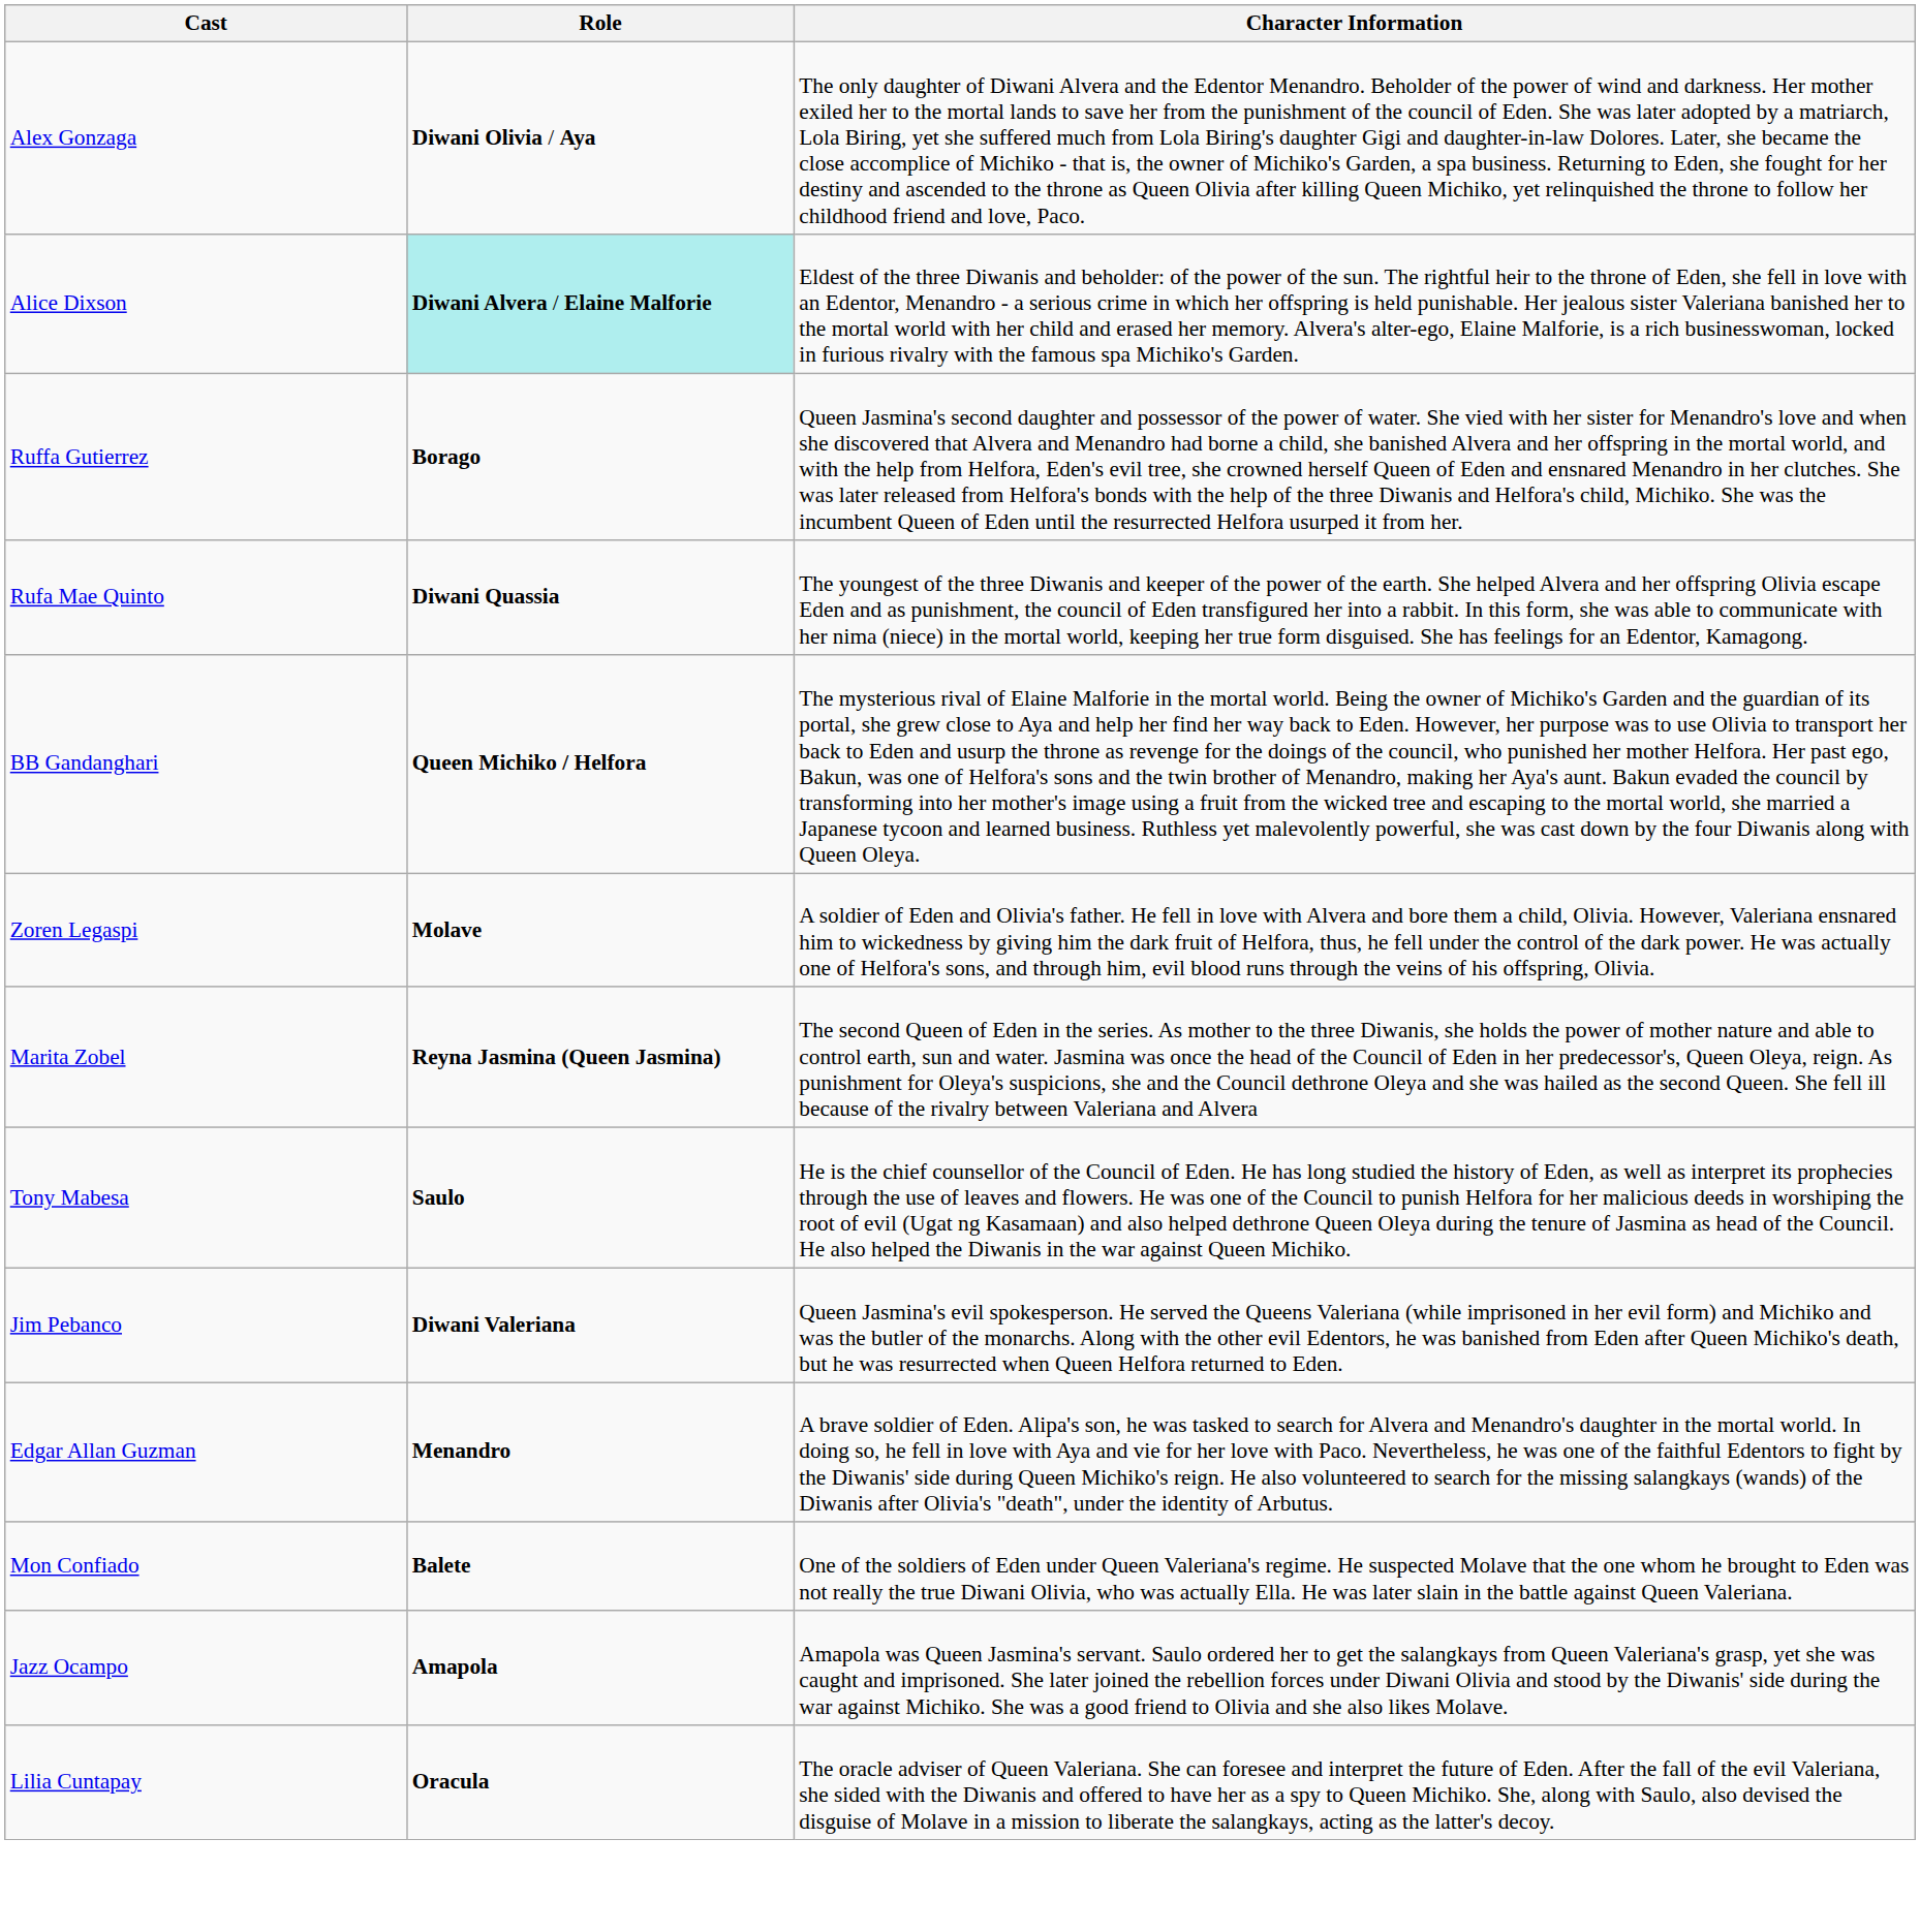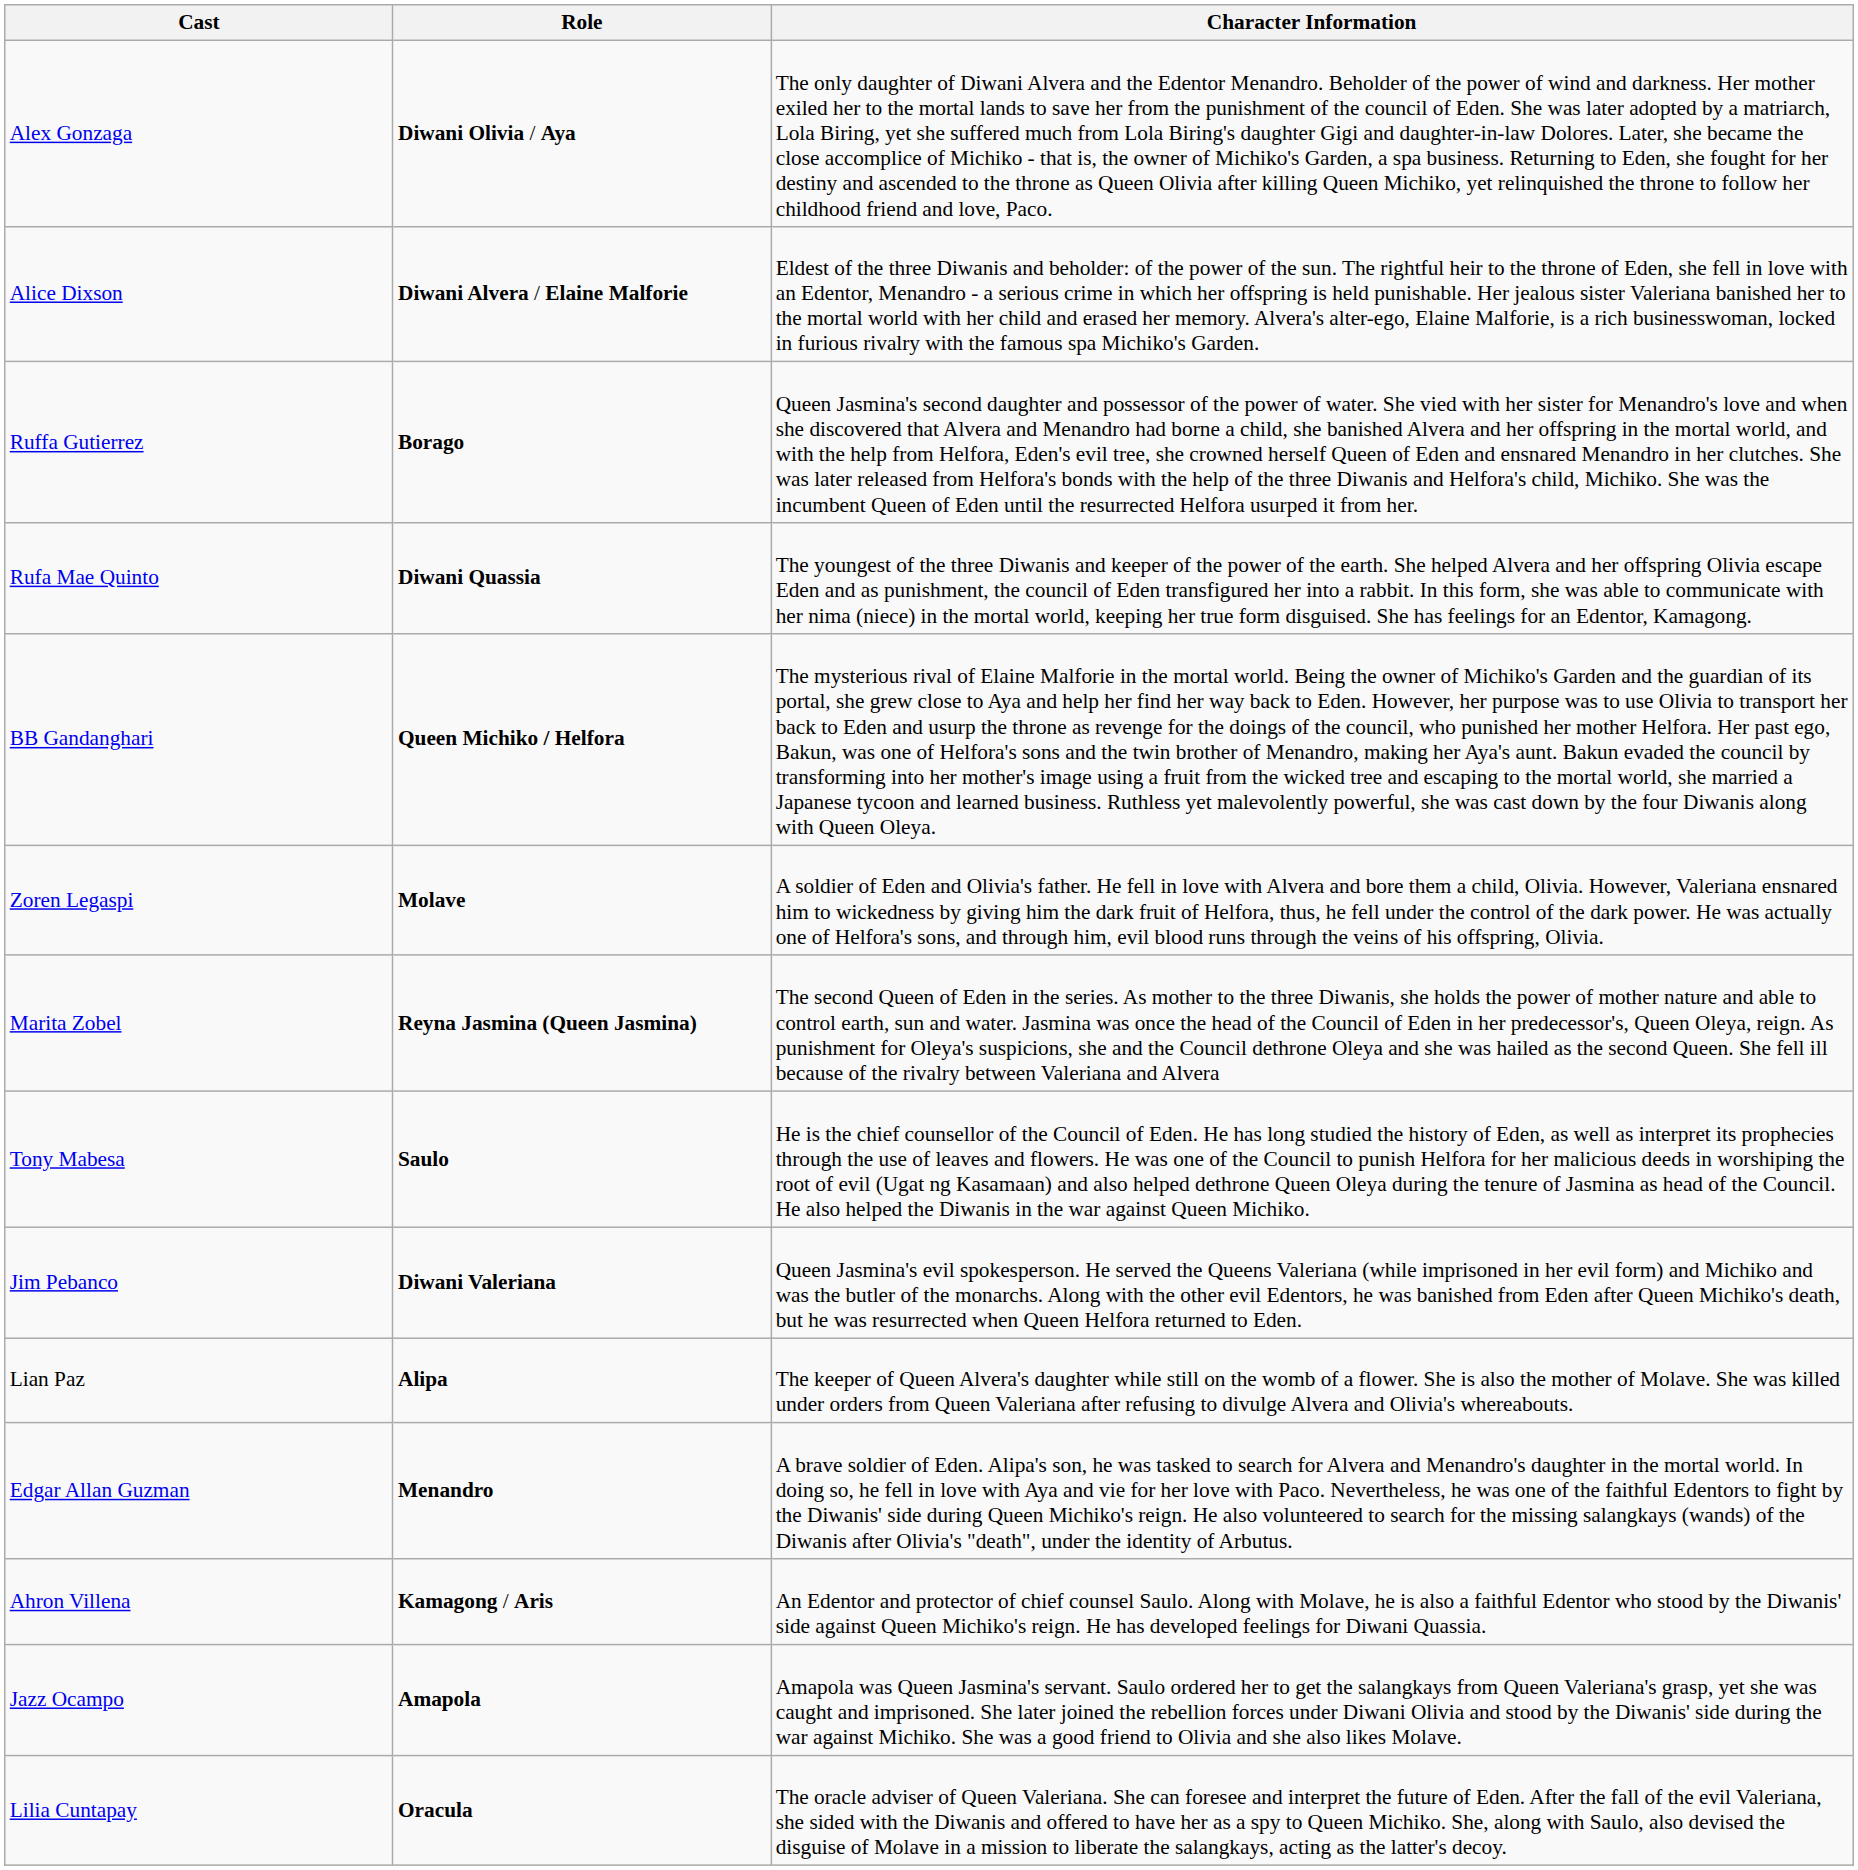 <table class="wikitable" style="font-size:90%;">
 <tr>
 <th width="5%">Cast</th>
 <th width="5%">Role</th>
 <th width="15%">Character Information</th>
 </tr>
 <tr>
 <td><a href='#'>Alex Gonzaga</a></td>
 <td><strong> Diwani Olivia</strong> / <strong>Aya</strong></td>
 <td><br>The only daughter of Diwani Alvera and the Edentor Menandro. Beholder of the power of wind and darkness. Her mother exiled her to the mortal lands to save her from the punishment of the council of Eden. She was later adopted by a matriarch, Lola Biring, yet she suffered much from Lola Biring's daughter Gigi and daughter-in-law Dolores. Later, she became the close accomplice of Michiko - that is, the owner of Michiko's Garden, a spa business. Returning to Eden, she fought for her destiny and ascended to the throne as Queen Olivia after killing Queen Michiko, yet relinquished the throne to follow her childhood friend and love, Paco.</td>
 </tr>
 <tr>
 <td><a href='#'>Alice Dixson</a></td>
-<td style="background: paleturquoise;"><strong>Diwani Alvera</strong> / <strong>Elaine Malforie</strong></td>
+<td><strong>Diwani Alvera</strong> / <strong>Elaine Malforie</strong></td>
 <td><br>Eldest of the three Diwanis and beholder: of the power of the sun. The rightful heir to the throne of Eden, she fell in love with an Edentor, Menandro - a serious crime in which her offspring is held punishable. Her jealous sister Valeriana banished her to the mortal world with her child and erased her memory. Alvera's alter-ego, Elaine Malforie, is a rich businesswoman, locked in furious rivalry with the famous spa Michiko's Garden.</td>
 </tr>
 <tr>
 <td><a href='#'>Ruffa Gutierrez</a></td>
 <td><strong>Borago</strong></td>
 <td><br>Queen Jasmina's second daughter and possessor of the power of water. She vied with her sister for Menandro's love and when she discovered that Alvera and Menandro had borne a child, she banished Alvera and her offspring in the mortal world, and with the help from Helfora, Eden's evil tree, she crowned herself Queen of Eden and ensnared Menandro in her clutches. She was later released from Helfora's bonds with the help of the three Diwanis and Helfora's child, Michiko. She was the incumbent Queen of Eden until the resurrected Helfora usurped it from her.</td>
 </tr>
 <tr>
 <td><a href='#'>Rufa Mae Quinto</a></td>
 <td><strong>Diwani Quassia</strong></td>
 <td><br>The youngest of the three Diwanis and keeper of the power of the earth. She helped Alvera and her offspring Olivia escape Eden and as punishment, the council of Eden transfigured her into a rabbit. In this form, she was able to communicate with her nima (niece) in the mortal world, keeping her true form disguised. She has feelings for an Edentor, Kamagong.</td>
 </tr>
 <tr>
 <td><a href='#'>BB Gandanghari</a></td>
 <td><strong> Queen Michiko / Helfora </strong></td>
 <td><br>The mysterious rival of Elaine Malforie in the mortal world. Being the owner of Michiko's Garden and the guardian of its portal, she grew close to Aya and help her find her way back to Eden. However, her purpose was to use Olivia to transport her back to Eden and usurp the throne as revenge for the doings of the council, who punished her mother Helfora. Her past ego, Bakun, was one of Helfora's sons and the twin brother of Menandro, making her Aya's aunt. Bakun evaded the council by transforming into her mother's image using a fruit from the wicked tree and escaping to the mortal world, she married a Japanese tycoon and learned business. Ruthless yet malevolently powerful, she was cast down by the four Diwanis along with Queen Oleya.</td>
 </tr>
 <tr>
 <td><a href='#'>Zoren Legaspi</a></td>
 <td><strong>Molave</strong></td>
 <td><br>A soldier of Eden and Olivia's father. He fell in love with Alvera and bore them a child, Olivia. However, Valeriana ensnared him to wickedness by giving him the dark fruit of Helfora, thus, he fell under the control of the dark power. He was actually one of Helfora's sons, and through him, evil blood runs through the veins of his offspring, Olivia.</td>
 </tr>
 <tr>
 <td><a href='#'>Marita Zobel</a></td>
 <td><strong>Reyna Jasmina (Queen Jasmina)</strong></td>
 <td><br>The second Queen of Eden in the series. As mother to the three Diwanis, she holds the power of mother nature and able to control earth, sun and water. Jasmina was once the head of the Council of Eden in her predecessor's, Queen Oleya, reign. As punishment for Oleya's suspicions, she and the Council dethrone Oleya and she was hailed as the second Queen. She fell ill because of the rivalry between Valeriana and Alvera</td>
 </tr>
 <tr>
 <td><a href='#'>Tony Mabesa</a></td>
 <td><strong>Saulo</strong></td>
 <td><br>He is the chief counsellor of the Council of Eden. He has long studied the history of Eden, as well as interpret its prophecies through the use of leaves and flowers. He was one of the Council to punish Helfora for her malicious deeds in worshiping the root of evil (Ugat ng Kasamaan) and also helped dethrone Queen Oleya during the tenure of Jasmina as head of the Council. He also helped the Diwanis in the war against Queen Michiko.</td>
 </tr>
 <tr>
 <td><a href='#'>Jim Pebanco</a></td>
 <td><strong>Diwani Valeriana</strong></td>
 <td><br>Queen Jasmina's evil spokesperson. He served the Queens Valeriana (while imprisoned in her evil form) and Michiko and was the butler of the monarchs. Along with the other evil Edentors, he was banished from Eden after Queen Michiko's death, but he was resurrected when Queen Helfora returned to Eden.</td>
 </tr>
 <tr>
+<td>Lian Paz</td>
+<td><strong>Alipa</strong></td>
+<td><br>The keeper of Queen Alvera's daughter while still on the womb of a flower. She is also the mother of Molave. She was killed under orders from Queen Valeriana after refusing to divulge Alvera and Olivia's whereabouts.</td>
+</tr>
+<tr>
 <td><a href='#'>Edgar Allan Guzman</a></td>
 <td><strong>Menandro</strong></td>
 <td><br>A brave soldier of Eden. Alipa's son, he was tasked to search for Alvera and Menandro's daughter in the mortal world. In doing so, he fell in love with Aya and vie for her love with Paco. Nevertheless, he was one of the faithful Edentors to fight by the Diwanis' side during Queen Michiko's reign. He also volunteered to search for the missing salangkays (wands) of the Diwanis after Olivia's "death", under the identity of Arbutus.</td>
 </tr>
 <tr>
-<td><a href='#'>Mon Confiado</a></td>
-<td><strong>Balete</strong></td>
-<td><br>One of the soldiers of Eden under Queen Valeriana's regime. He suspected Molave that the one whom he brought to Eden was not really the true Diwani Olivia, who was actually Ella. He was later slain in the battle against Queen Valeriana.</td>
+<td><a href='#'>Ahron Villena</a></td>
+<td><strong>Kamagong</strong> / <strong>Aris</strong></td>
+<td><br>An Edentor and protector of chief counsel Saulo. Along with Molave, he is also a faithful Edentor who stood by the Diwanis' side against Queen Michiko's reign. He has developed feelings for Diwani Quassia.</td>
 </tr>
 <tr>
 <td><a href='#'>Jazz Ocampo</a></td>
 <td><strong>Amapola</strong></td>
 <td><br>Amapola was Queen Jasmina's servant. Saulo ordered her to get the salangkays from Queen Valeriana's grasp, yet she was caught and imprisoned. She later joined the rebellion forces under Diwani Olivia and stood by the Diwanis' side during the war against Michiko. She was a good friend to Olivia and she also likes Molave.</td>
 </tr>
 <tr>
 <td><a href='#'>Lilia Cuntapay</a></td>
 <td><strong>Oracula</strong></td>
 <td><br>The oracle adviser of Queen Valeriana. She can foresee and interpret the future of Eden. After the fall of the evil Valeriana, she sided with the Diwanis and offered to have her as a spy to Queen Michiko. She, along with Saulo, also devised the disguise of Molave in a mission to liberate the salangkays, acting as the latter's decoy.</td>
 </tr>
 </table>
